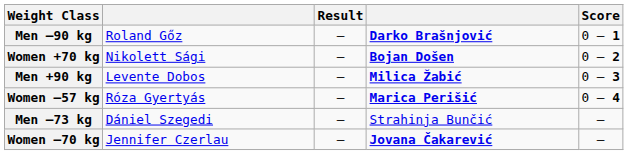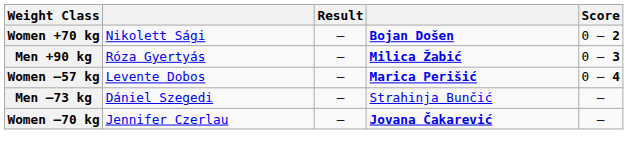 <table class="wikitable">
 <tr>
 <th>Weight Class</th>
 <th style="width:210px;"></th>
 <th>Result</th>
 <th style="width:210px;"></th>
 <th>Score</th>
-</tr>
-<tr>
-<th>Men –90 kg</th>
-<td><a href='#'>Roland Gőz</a></td>
-<td align="center"> – <strong></strong></td>
-<td><strong><a href='#'>Darko Brašnjović</a></strong></td>
-<td align="center">0 – <strong>1</strong></td>
 </tr>
 <tr>
 <th>Women +70 kg</th>
 <td><a href='#'>Nikolett Sági</a></td>
 <td align="center"> – <strong></strong></td>
 <td><strong><a href='#'>Bojan Došen</a></strong></td>
 <td align="center">0 – <strong>2</strong></td>
 </tr>
 <tr>
 <th>Men +90 kg</th>
-<td><a href='#'>Levente Dobos</a></td>
+<td><a href='#'>Róza Gyertyás</a></td>
 <td align="center"> – <strong></strong></td>
 <td><strong><a href='#'>Milica Žabić</a></strong></td>
 <td align="center">0 – <strong>3</strong></td>
 </tr>
 <tr>
 <th>Women –57 kg</th>
-<td><a href='#'>Róza Gyertyás</a></td>
+<td><a href='#'>Levente Dobos</a></td>
 <td align="center"> – <strong></strong></td>
 <td><strong><a href='#'>Marica Perišić</a></strong></td>
 <td align="center">0 – <strong>4</strong></td>
 </tr>
 <tr>
 <th>Men –73 kg</th>
 <td><a href='#'>Dániel Szegedi</a></td>
 <td align="center">—</td>
 <td><a href='#'>Strahinja Bunčić</a></td>
 <td align="center">—</td>
 </tr>
 <tr>
 <th>Women –70 kg</th>
 <td><a href='#'>Jennifer Czerlau</a></td>
 <td align="center">—</td>
 <td><strong><a href='#'>Jovana Čakarević</a></strong></td>
 <td align="center">—</td>
 </tr>
 </table>
